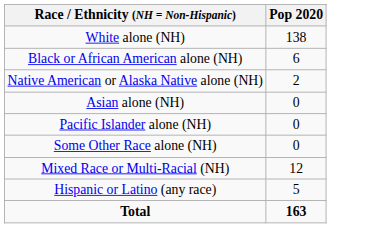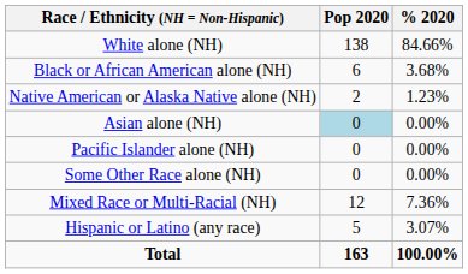 <table class="wikitable" style="text-align:center;">
 <tr>
 <th>Race / Ethnicity <small>(<em>NH = Non-Hispanic</em>)</small></th>
 <th>Pop 2020</th>
+<th>% 2020</th>
 </tr>
 <tr>
 <td><a href='#'>White</a> alone (NH)</td>
 <td>138</td>
+<td>84.66%</td>
 </tr>
 <tr>
 <td><a href='#'>Black or African American</a> alone (NH)</td>
 <td>6</td>
+<td>3.68%</td>
 </tr>
 <tr>
 <td><a href='#'>Native American</a> or <a href='#'>Alaska Native</a> alone (NH)</td>
 <td>2</td>
+<td>1.23%</td>
 </tr>
 <tr>
 <td><a href='#'>Asian</a> alone (NH)</td>
-<td>0</td>
+<td style="background: lightblue;">0</td>
+<td>0.00%</td>
 </tr>
 <tr>
 <td><a href='#'>Pacific Islander</a> alone (NH)</td>
 <td>0</td>
+<td>0.00%</td>
 </tr>
 <tr>
 <td><a href='#'>Some Other Race</a> alone (NH)</td>
 <td>0</td>
+<td>0.00%</td>
 </tr>
 <tr>
 <td><a href='#'>Mixed Race or Multi-Racial</a> (NH)</td>
 <td>12</td>
+<td>7.36%</td>
 </tr>
 <tr>
 <td><a href='#'>Hispanic or Latino</a> (any race)</td>
 <td>5</td>
+<td>3.07%</td>
 </tr>
 <tr>
 <td><strong>Total</strong></td>
 <td><strong>163</strong></td>
+<td><strong>100.00%</strong></td>
 </tr>
 </table>
